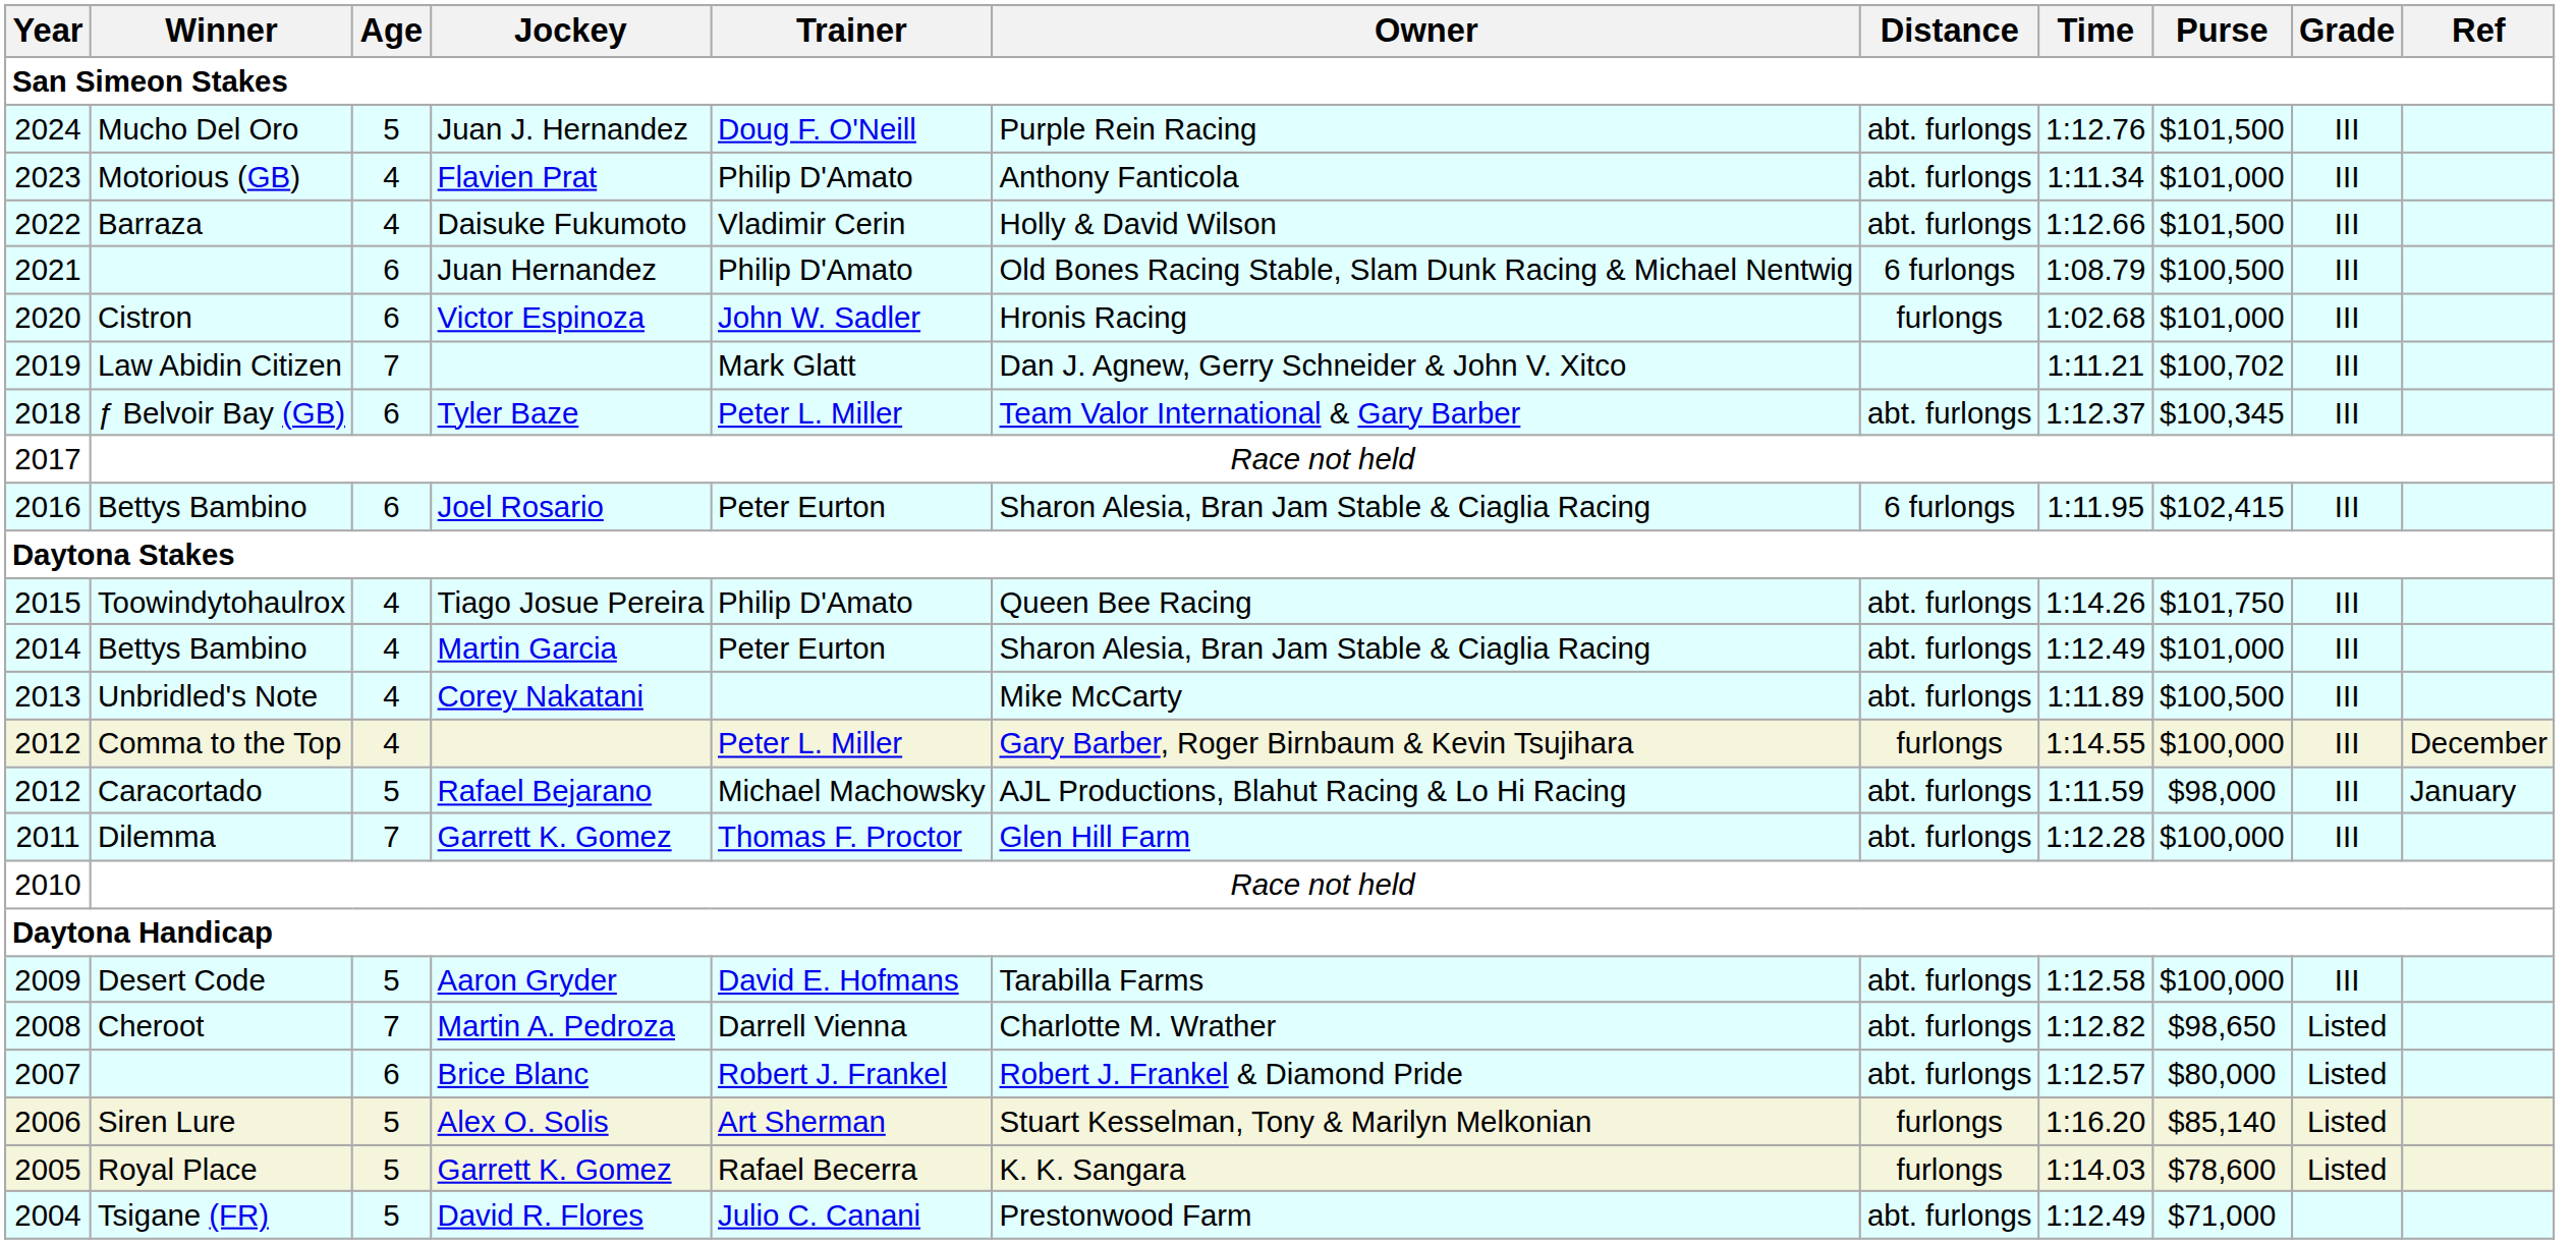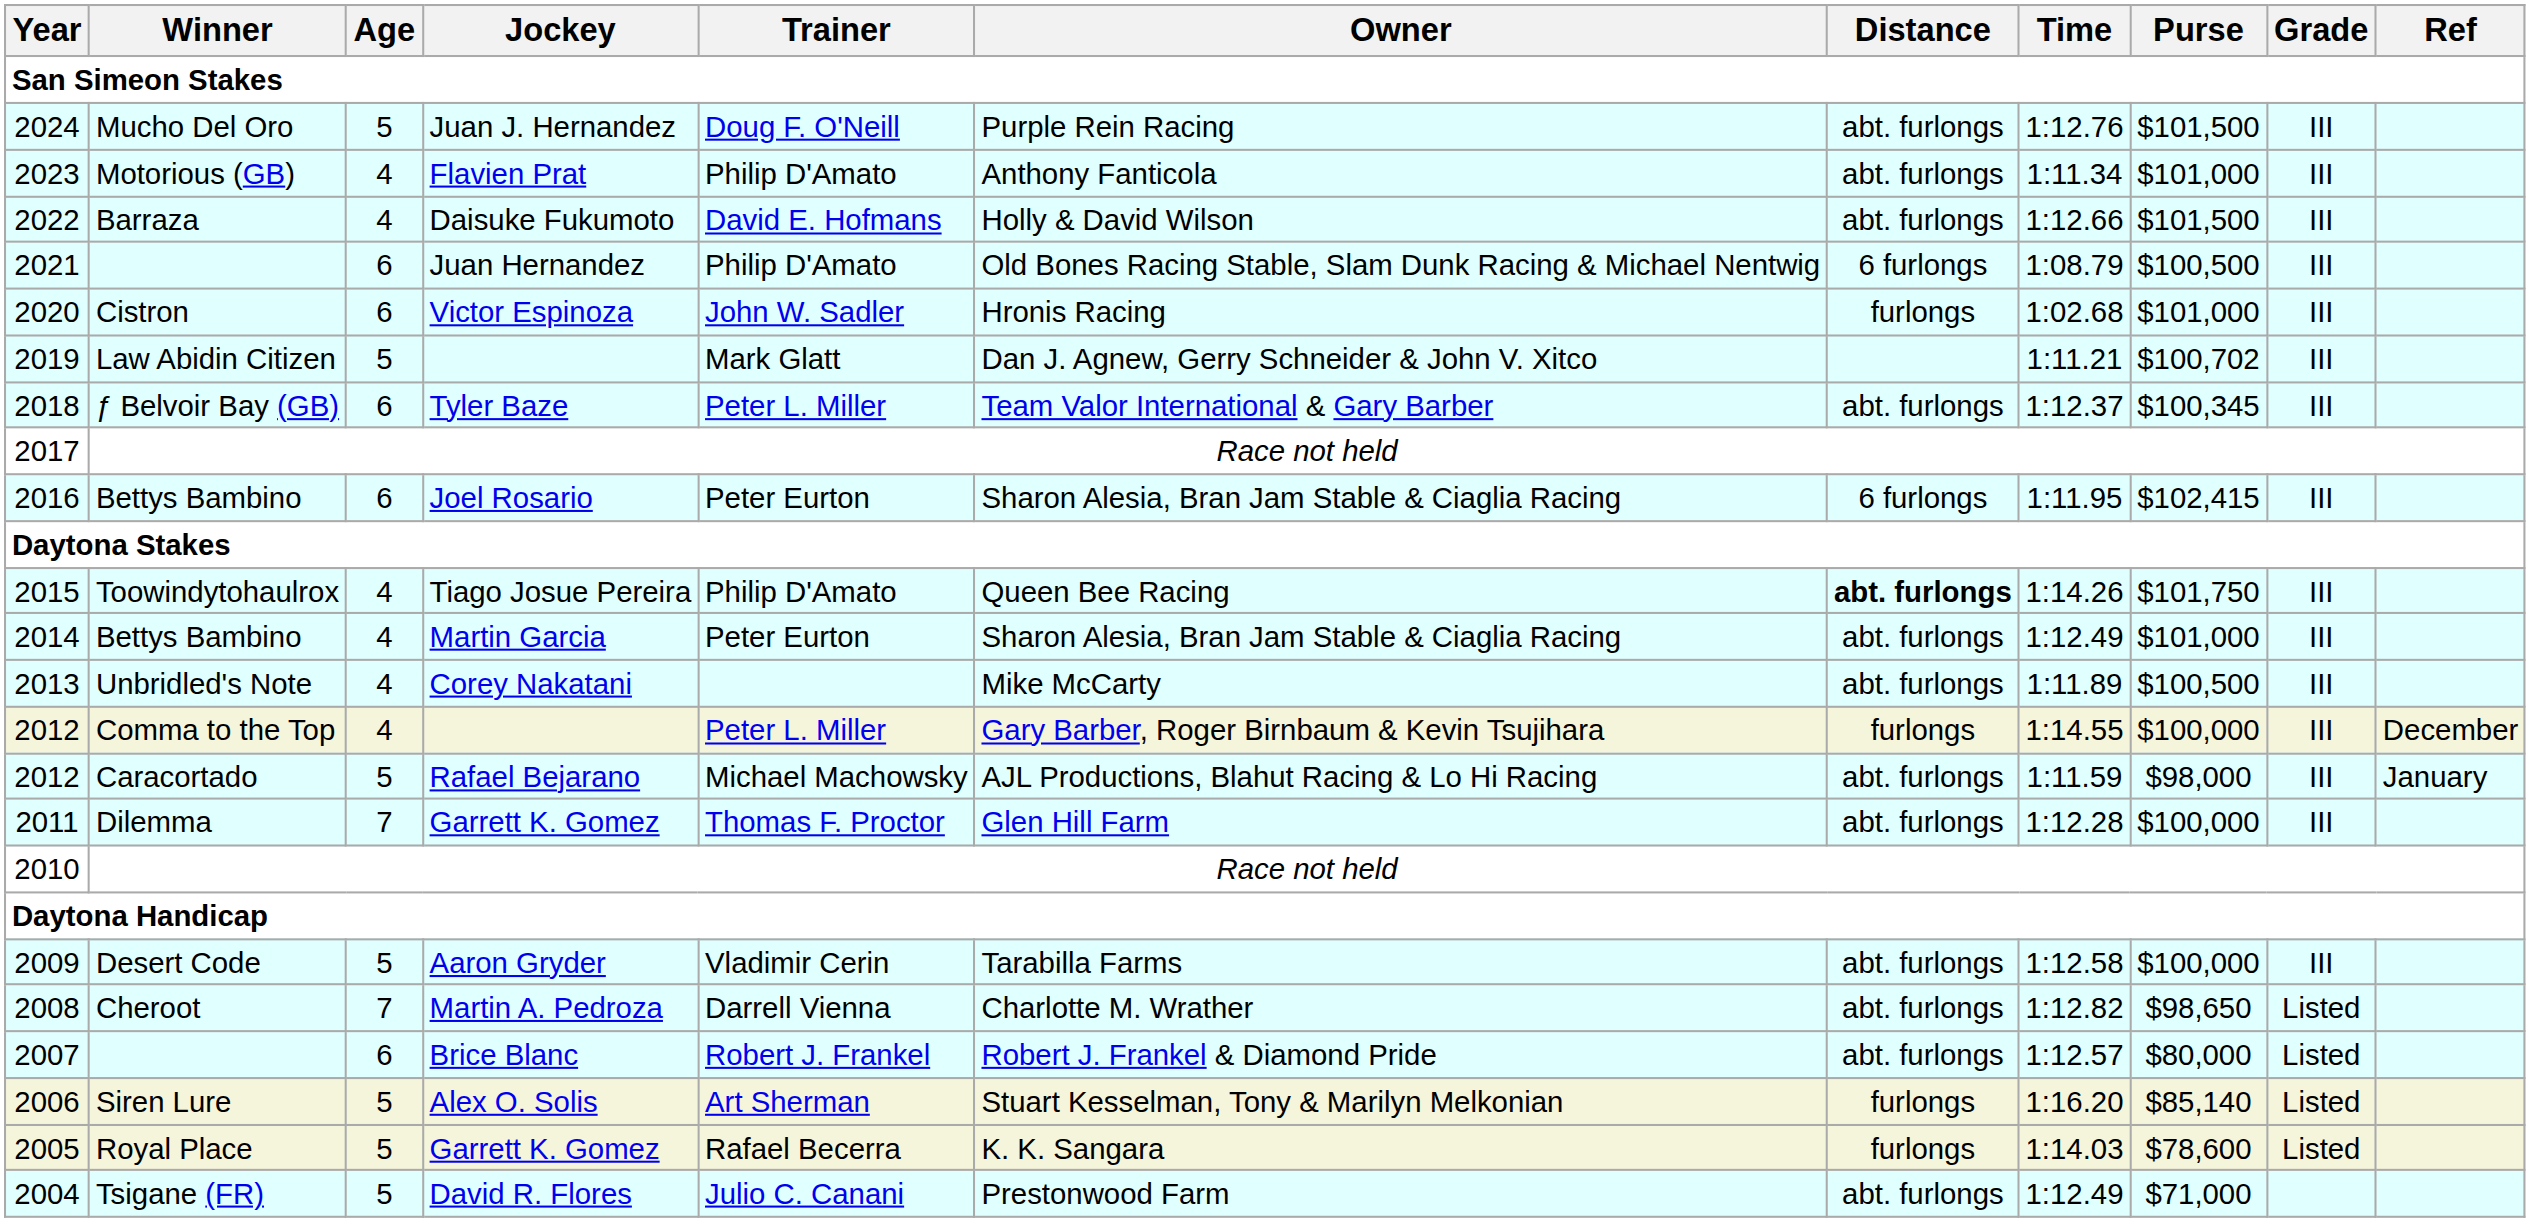 <table class="wikitable sortable">
 <tr>
 <th>Year</th>
 <th>Winner</th>
 <th>Age</th>
 <th>Jockey</th>
 <th>Trainer</th>
 <th>Owner</th>
 <th>Distance</th>
 <th>Time</th>
 <th>Purse</th>
 <th>Grade</th>
 <th>Ref</th>
 </tr>
 <tr style="font-size:90%; background-color:white">
 <td align="left" colspan=11><strong>San Simeon Stakes</strong></td>
 </tr>
 <tr style="font-size:90%; background-color:lightcyan">
 <td align=center>2024</td>
 <td>Mucho Del Oro</td>
 <td align=center>5</td>
 <td>Juan J. Hernandez</td>
 <td><a href='#'>Doug F. O'Neill</a></td>
 <td>Purple Rein Racing</td>
 <td align=center>abt.  furlongs</td>
 <td align=center>1:12.76</td>
 <td align=center>$101,500</td>
 <td align=center>III</td>
 <td></td>
 </tr>
 <tr style="font-size:90%; background-color:lightcyan">
 <td align=center>2023</td>
 <td>Motorious (<a href='#'>GB</a>)</td>
 <td align=center>4</td>
 <td><a href='#'>Flavien Prat</a></td>
 <td>Philip D'Amato</td>
 <td>Anthony Fanticola</td>
 <td align=center>abt.  furlongs</td>
 <td align=center>1:11.34</td>
 <td align=center>$101,000</td>
 <td align=center>III</td>
 <td></td>
 </tr>
 <tr style="font-size:90%; background-color:lightcyan">
 <td align=center>2022</td>
 <td>Barraza</td>
 <td align=center>4</td>
 <td>Daisuke Fukumoto</td>
-<td>Vladimir Cerin</td>
+<td><a href='#'>David E. Hofmans</a></td>
 <td>Holly & David Wilson</td>
 <td align=center>abt.  furlongs</td>
 <td align=center>1:12.66</td>
 <td align=center>$101,500</td>
 <td align=center>III</td>
 <td></td>
 </tr>
 <tr style="font-size:90%; background-color:lightcyan">
 <td align=center>2021</td>
 <td></td>
 <td align=center>6</td>
 <td>Juan Hernandez</td>
 <td>Philip D'Amato</td>
 <td>Old Bones Racing Stable, Slam Dunk Racing & Michael Nentwig</td>
 <td align=center>6 furlongs</td>
 <td align=center>1:08.79</td>
 <td align=center>$100,500</td>
 <td align=center>III</td>
 <td></td>
 </tr>
 <tr style="font-size:90%; background-color:lightcyan">
 <td align=center>2020</td>
 <td>Cistron</td>
 <td align=center>6</td>
 <td><a href='#'>Victor Espinoza</a></td>
 <td><a href='#'>John W. Sadler</a></td>
 <td>Hronis Racing</td>
 <td align=center> furlongs</td>
 <td align=center>1:02.68</td>
 <td align=center>$101,000</td>
 <td align=center>III</td>
 <td></td>
 </tr>
 <tr style="font-size:90%; background-color:lightcyan">
 <td align=center>2019</td>
 <td>Law Abidin Citizen</td>
-<td align=center>7</td>
+<td align=center>5</td>
 <td></td>
 <td>Mark Glatt</td>
 <td>Dan J. Agnew, Gerry Schneider & John V. Xitco</td>
 <td align=center></td>
 <td align=center>1:11.21</td>
 <td align=center>$100,702</td>
 <td align=center>III</td>
 <td></td>
 </tr>
 <tr style="font-size:90%; background-color:lightcyan">
 <td align=center>2018</td>
 <td>ƒ Belvoir Bay <a href='#'>(GB)</a></td>
 <td align=center>6</td>
 <td><a href='#'>Tyler Baze</a></td>
 <td><a href='#'>Peter L. Miller</a></td>
 <td><a href='#'>Team Valor International</a> & <a href='#'>Gary Barber</a></td>
 <td align=center>abt.  furlongs</td>
 <td align=center>1:12.37</td>
 <td align=center>$100,345</td>
 <td align=center>III</td>
 <td></td>
 </tr>
 <tr style="font-size:90%; background-color:white">
 <td align="center">2017</td>
 <td align="center" colspan=10><em>Race not held</em></td>
 </tr>
 <tr style="font-size:90%; background-color:lightcyan">
 <td align=center>2016</td>
 <td>Bettys Bambino</td>
 <td align=center>6</td>
 <td><a href='#'>Joel Rosario</a></td>
 <td>Peter Eurton</td>
 <td>Sharon Alesia, Bran Jam Stable & Ciaglia Racing</td>
 <td align=center>6 furlongs</td>
 <td align=center>1:11.95</td>
 <td align=center>$102,415</td>
 <td align=center>III</td>
 <td></td>
 </tr>
 <tr style="font-size:90%; background-color:white">
 <td align="left" colspan=11><strong>Daytona Stakes</strong></td>
 </tr>
 <tr style="font-size:90%; background-color:lightcyan">
 <td align=center>2015</td>
 <td>Toowindytohaulrox</td>
 <td align=center>4</td>
 <td>Tiago Josue Pereira</td>
 <td>Philip D'Amato</td>
 <td>Queen Bee Racing</td>
-<td align=center>abt.  furlongs</td>
+<td align=center><strong>abt.  furlongs</strong></td>
 <td align=center>1:14.26</td>
 <td align=center>$101,750</td>
 <td align=center>III</td>
 <td></td>
 </tr>
 <tr style="font-size:90%; background-color:lightcyan">
 <td align=center>2014</td>
 <td>Bettys Bambino</td>
 <td align=center>4</td>
 <td><a href='#'>Martin Garcia</a></td>
 <td>Peter Eurton</td>
 <td>Sharon Alesia, Bran Jam Stable & Ciaglia Racing</td>
 <td align=center>abt.  furlongs</td>
 <td align=center>1:12.49</td>
 <td align=center>$101,000</td>
 <td align=center>III</td>
 <td></td>
 </tr>
 <tr style="font-size:90%; background-color:lightcyan">
 <td align=center>2013</td>
 <td>Unbridled's Note</td>
 <td align=center>4</td>
 <td><a href='#'>Corey Nakatani</a></td>
 <td></td>
 <td>Mike McCarty</td>
 <td align=center>abt.  furlongs</td>
 <td align=center>1:11.89</td>
 <td align=center>$100,500</td>
 <td align=center>III</td>
 <td></td>
 </tr>
 <tr style="font-size:90%; background-color:beige">
 <td align=center>2012</td>
 <td>Comma to the Top</td>
 <td align=center>4</td>
 <td></td>
 <td><a href='#'>Peter L. Miller</a></td>
 <td><a href='#'>Gary Barber</a>, Roger Birnbaum & Kevin Tsujihara</td>
 <td align=center> furlongs</td>
 <td align=center>1:14.55</td>
 <td align=center>$100,000</td>
 <td align=center>III</td>
 <td>December</td>
 </tr>
 <tr style="font-size:90%; background-color:lightcyan">
 <td align=center>2012</td>
 <td>Caracortado</td>
 <td align=center>5</td>
 <td><a href='#'>Rafael Bejarano</a></td>
 <td>Michael Machowsky</td>
 <td>AJL Productions, Blahut Racing & Lo Hi Racing</td>
 <td align=center>abt.  furlongs</td>
 <td align=center>1:11.59</td>
 <td align=center>$98,000</td>
 <td align=center>III</td>
 <td>January</td>
 </tr>
 <tr style="font-size:90%; background-color:lightcyan">
 <td align=center>2011</td>
 <td>Dilemma</td>
 <td align=center>7</td>
 <td><a href='#'>Garrett K. Gomez</a></td>
 <td><a href='#'>Thomas F. Proctor</a></td>
 <td><a href='#'>Glen Hill Farm</a></td>
 <td align=center>abt.  furlongs</td>
 <td align=center>1:12.28</td>
 <td align=center>$100,000</td>
 <td align=center>III</td>
 <td></td>
 </tr>
 <tr style="font-size:90%; background-color:white">
 <td align="center">2010</td>
 <td align="center" colspan=10><em>Race not held</em></td>
 </tr>
 <tr style="font-size:90%; background-color:white">
 <td align="left" colspan=11><strong>Daytona Handicap </strong></td>
 </tr>
 <tr style="font-size:90%; background-color:lightcyan">
 <td align=center>2009</td>
 <td>Desert Code</td>
 <td align=center>5</td>
 <td><a href='#'>Aaron Gryder</a></td>
-<td><a href='#'>David E. Hofmans</a></td>
+<td>Vladimir Cerin</td>
 <td>Tarabilla Farms</td>
 <td align=center>abt.  furlongs</td>
 <td align=center>1:12.58</td>
 <td align=center>$100,000</td>
 <td align=center>III</td>
 <td></td>
 </tr>
 <tr style="font-size:90%; background-color:lightcyan">
 <td align=center>2008</td>
 <td>Cheroot</td>
 <td align=center>7</td>
 <td><a href='#'>Martin A. Pedroza</a></td>
 <td>Darrell Vienna</td>
 <td>Charlotte M. Wrather</td>
 <td align=center>abt.  furlongs</td>
 <td align=center>1:12.82</td>
 <td align=center>$98,650</td>
 <td align=center>Listed</td>
 <td></td>
 </tr>
 <tr style="font-size:90%; background-color:lightcyan">
 <td align=center>2007</td>
 <td></td>
 <td align=center>6</td>
 <td><a href='#'>Brice Blanc</a></td>
 <td><a href='#'>Robert J. Frankel</a></td>
 <td><a href='#'>Robert J. Frankel</a> & Diamond Pride</td>
 <td align=center>abt.  furlongs</td>
 <td align=center>1:12.57</td>
 <td align=center>$80,000</td>
 <td align=center>Listed</td>
 <td></td>
 </tr>
 <tr style="font-size:90%; background-color:beige">
 <td align=center>2006</td>
 <td>Siren Lure</td>
 <td align=center>5</td>
 <td><a href='#'>Alex O. Solis</a></td>
 <td><a href='#'>Art Sherman</a></td>
 <td>Stuart Kesselman, Tony & Marilyn Melkonian</td>
 <td align=center> furlongs</td>
 <td align=center>1:16.20</td>
 <td align=center>$85,140</td>
 <td align=center>Listed</td>
 <td></td>
 </tr>
 <tr style="font-size:90%; background-color:beige">
 <td align=center>2005</td>
 <td>Royal Place</td>
 <td align=center>5</td>
 <td><a href='#'>Garrett K. Gomez</a></td>
 <td>Rafael Becerra</td>
 <td>K. K. Sangara</td>
 <td align=center> furlongs</td>
 <td align=center>1:14.03</td>
 <td align=center>$78,600</td>
 <td align=center>Listed</td>
 <td></td>
 </tr>
 <tr style="font-size:90%; background-color:lightcyan">
 <td align=center>2004</td>
 <td>Tsigane <a href='#'>(FR)</a></td>
 <td align=center>5</td>
 <td><a href='#'>David R. Flores</a></td>
 <td><a href='#'>Julio C. Canani</a></td>
 <td>Prestonwood Farm</td>
 <td align=center>abt.  furlongs</td>
 <td align=center>1:12.49</td>
 <td align=center>$71,000</td>
 <td align=center></td>
 <td></td>
 </tr>
 </table>
